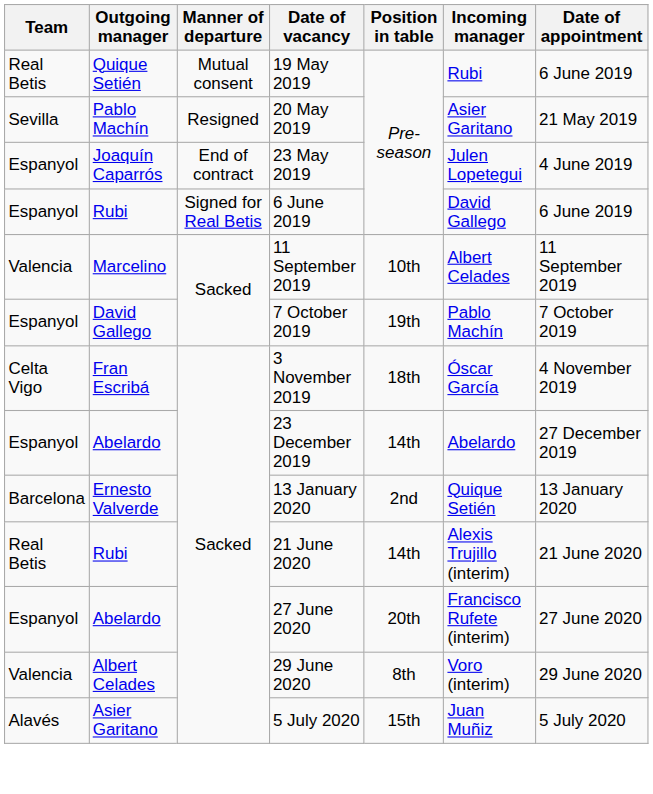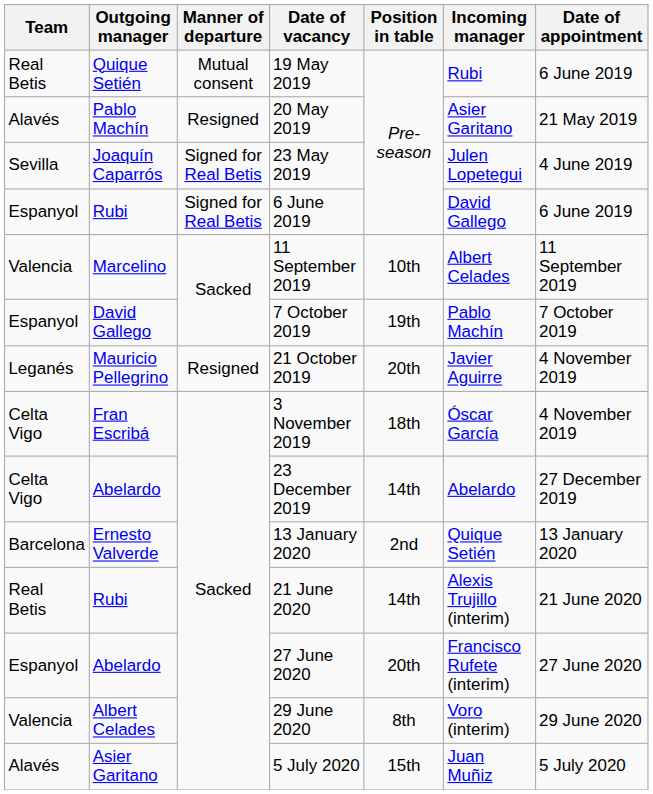 <table class="wikitable sortable">
 <tr>
 <th>Team</th>
 <th>Outgoing manager</th>
 <th>Manner of<br>departure</th>
 <th>Date of vacancy</th>
 <th>Position in table</th>
 <th>Incoming manager</th>
 <th>Date of<br>appointment</th>
 </tr>
 <tr>
 <td>Real Betis</td>
 <td> <a href='#'>Quique Setién</a></td>
 <td align=center>Mutual consent</td>
 <td>19 May 2019</td>
 <td rowspan=4 align=center><em>Pre-season</em></td>
 <td> <a href='#'>Rubi</a></td>
 <td>6 June 2019</td>
 </tr>
 <tr>
-<td>Sevilla</td>
+<td>Alavés</td>
 <td> <a href='#'>Pablo Machín</a></td>
 <td align=center>Resigned</td>
 <td>20 May 2019</td>
 <td> <a href='#'>Asier Garitano</a></td>
 <td>21 May 2019</td>
 </tr>
 <tr>
-<td>Espanyol</td>
+<td>Sevilla</td>
 <td> <a href='#'>Joaquín Caparrós</a></td>
-<td align=center>End of contract</td>
+<td align=center>Signed for <a href='#'>Real Betis</a></td>
 <td>23 May 2019</td>
 <td> <a href='#'>Julen Lopetegui</a></td>
 <td>4 June 2019</td>
 </tr>
 <tr>
 <td>Espanyol</td>
 <td> <a href='#'>Rubi</a></td>
 <td align=center>Signed for <a href='#'>Real Betis</a></td>
 <td>6 June 2019</td>
 <td> <a href='#'>David Gallego</a></td>
 <td>6 June 2019</td>
 </tr>
 <tr>
 <td>Valencia</td>
 <td> <a href='#'>Marcelino</a></td>
 <td rowspan=2 align=center>Sacked</td>
 <td>11 September 2019</td>
 <td align=center>10th</td>
 <td> <a href='#'>Albert Celades</a></td>
 <td>11 September 2019</td>
 </tr>
 <tr>
 <td>Espanyol</td>
 <td> <a href='#'>David Gallego</a></td>
 <td>7 October 2019</td>
 <td align=center>19th</td>
 <td> <a href='#'>Pablo Machín</a></td>
 <td>7 October 2019</td>
 </tr>
 <tr>
+<td>Leganés</td>
+<td> <a href='#'>Mauricio Pellegrino</a></td>
+<td align=center>Resigned</td>
+<td>21 October 2019</td>
+<td align=center>20th</td>
+<td> <a href='#'>Javier Aguirre</a></td>
+<td>4 November 2019</td>
+</tr>
+<tr>
 <td>Celta Vigo</td>
 <td> <a href='#'>Fran Escribá</a></td>
 <td align=center rowspan=7>Sacked</td>
 <td>3 November 2019</td>
 <td align=center>18th</td>
 <td> <a href='#'>Óscar García</a></td>
 <td>4 November 2019</td>
 </tr>
 <tr>
-<td>Espanyol</td>
+<td>Celta Vigo</td>
 <td> <a href='#'>Abelardo</a></td>
 <td>23 December 2019</td>
 <td align=center>14th</td>
 <td> <a href='#'>Abelardo</a></td>
 <td>27 December 2019</td>
 </tr>
 <tr>
 <td>Barcelona</td>
 <td> <a href='#'>Ernesto Valverde</a></td>
 <td>13 January 2020</td>
 <td align=center>2nd</td>
 <td> <a href='#'>Quique Setién</a></td>
 <td>13 January 2020</td>
 </tr>
 <tr>
 <td>Real Betis</td>
 <td> <a href='#'>Rubi</a></td>
 <td>21 June 2020</td>
 <td align=center>14th</td>
 <td> <a href='#'>Alexis Trujillo</a> (interim)</td>
 <td>21 June 2020</td>
 </tr>
 <tr>
 <td>Espanyol</td>
 <td> <a href='#'>Abelardo</a></td>
 <td>27 June 2020</td>
 <td align=center>20th</td>
 <td> <a href='#'>Francisco Rufete</a> (interim)</td>
 <td>27 June 2020</td>
 </tr>
 <tr>
 <td>Valencia</td>
 <td> <a href='#'>Albert Celades</a></td>
 <td>29 June 2020</td>
 <td align=center>8th</td>
 <td> <a href='#'>Voro</a> (interim)</td>
 <td>29 June 2020</td>
 </tr>
 <tr>
 <td>Alavés</td>
 <td> <a href='#'>Asier Garitano</a></td>
 <td>5 July 2020</td>
 <td align=center>15th</td>
 <td> <a href='#'>Juan Muñiz</a></td>
 <td>5 July 2020</td>
 </tr>
 </table>
